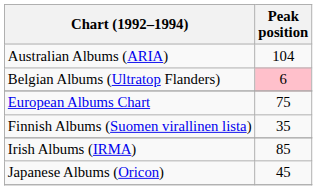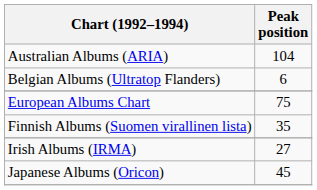 <table class="wikitable plainrowheaders sortable">
 <tr>
 <th>Chart (1992–1994)</th>
 <th>Peak<br>position</th>
 </tr>
 <tr>
 <td align="left">Australian Albums (<a href='#'>ARIA</a>)</td>
 <td align="center">104</td>
 </tr>
 <tr>
 <td align="left">Belgian Albums (<a href='#'>Ultratop</a> Flanders)</td>
-<td style="background: pink; text-align:center;">6</td>
+<td style="text-align:center;">6</td>
 </tr>
 <tr>
 </tr>
 <tr>
 <td><a href='#'>European Albums Chart</a></td>
 <td style="text-align:center;">75</td>
 </tr>
 <tr>
 <td>Finnish Albums (<a href='#'>Suomen virallinen lista</a>)</td>
 <td align="center">35</td>
 </tr>
 <tr>
 </tr>
 <tr>
 <td>Irish Albums (<a href='#'>IRMA</a>)</td>
-<td style="text-align:center;">85</td>
+<td style="text-align:center;">27</td>
 </tr>
 <tr>
 <td>Japanese Albums (<a href='#'>Oricon</a>)</td>
 <td align="center">45</td>
 </tr>
 <tr>
 </tr>
 <tr>
 </tr>
 <tr>
 </tr>
 </table>
